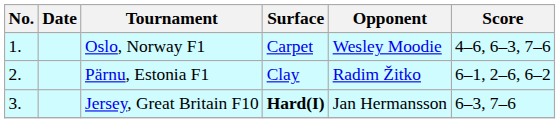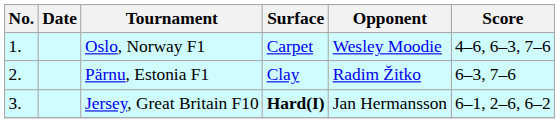 <table class="unsortable wikitable" style=font-size:97%>
 <tr>
 <th scope="col" class="unsortable">No.</th>
 <th scope="col">Date</th>
 <th scope="col">Tournament</th>
 <th scope="col">Surface</th>
 <th scope="col">Opponent</th>
 <th scope="col" class="unsortable">Score</th>
 </tr>
 <tr bgcolor=#cffcff>
 <td>1.</td>
 <td></td>
 <td><a href='#'>Oslo</a>, Norway F1</td>
 <td><a href='#'>Carpet</a></td>
 <td> <a href='#'>Wesley Moodie</a></td>
 <td>4–6, 6–3, 7–6</td>
 </tr>
 <tr bgcolor=#cffcff>
 <td>2.</td>
 <td></td>
 <td><a href='#'>Pärnu</a>, Estonia F1</td>
 <td><a href='#'>Clay</a></td>
 <td> <a href='#'>Radim Žitko</a></td>
-<td>6–1, 2–6, 6–2</td>
+<td>6–3, 7–6</td>
 </tr>
 <tr bgcolor=#cffcff>
 <td>3.</td>
 <td></td>
 <td><a href='#'>Jersey</a>, Great Britain F10</td>
 <td><strong>Hard(I)</strong></td>
 <td> Jan Hermansson</td>
-<td>6–3, 7–6</td>
+<td>6–1, 2–6, 6–2</td>
 </tr>
 <tr>
 </tr>
 </table>
